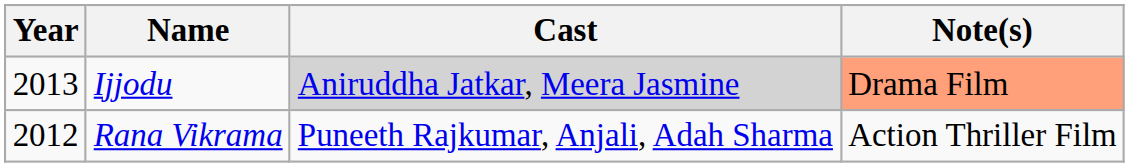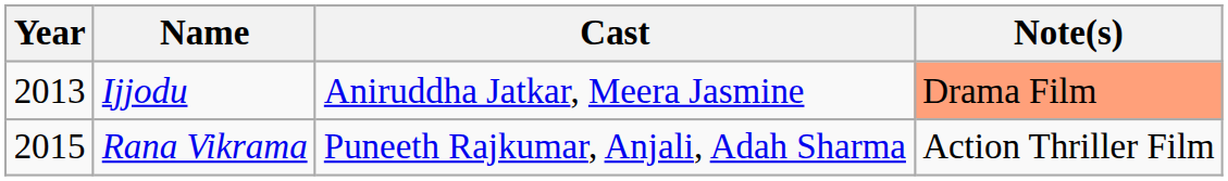 <table class="wikitable">
 <tr>
 <th>Year</th>
 <th>Name</th>
 <th>Cast</th>
 <th>Note(s)</th>
 </tr>
 <tr>
 <td>2013</td>
 <td><em><a href='#'>Ijjodu</a></em></td>
-<td style="background: lightgrey;"><a href='#'>Aniruddha Jatkar</a>, <a href='#'>Meera Jasmine</a></td>
+<td><a href='#'>Aniruddha Jatkar</a>, <a href='#'>Meera Jasmine</a></td>
 <td style="background: lightsalmon;">Drama Film</td>
 </tr>
 <tr>
-<td>2012</td>
+<td>2015</td>
 <td><em><a href='#'>Rana Vikrama</a></em></td>
 <td><a href='#'>Puneeth Rajkumar</a>, <a href='#'>Anjali</a>, <a href='#'>Adah Sharma</a></td>
 <td>Action Thriller Film</td>
 </tr>
 </table>
